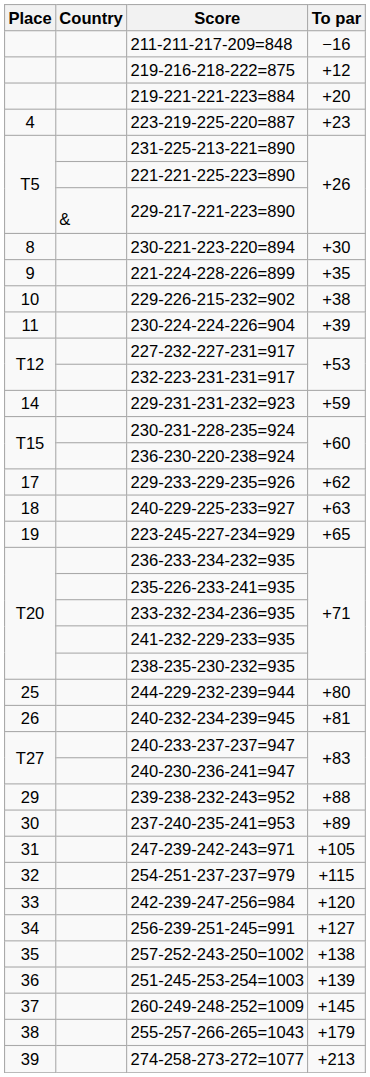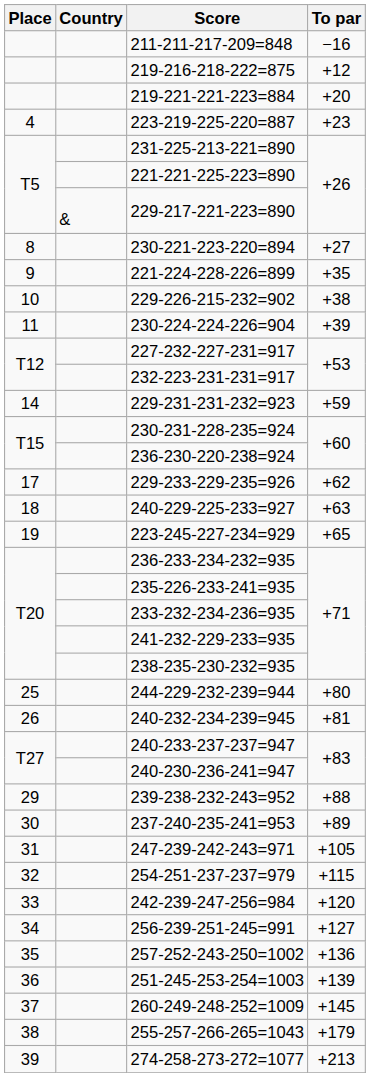 <table class="wikitable" style="font-size:95%;">
 <tr>
 <th>Place</th>
 <th>Country</th>
 <th>Score</th>
 <th>To par</th>
 </tr>
 <tr>
 <td align=center></td>
 <td></td>
 <td>211-211-217-209=848</td>
 <td align=center>−16</td>
 </tr>
 <tr>
 <td align=center></td>
 <td></td>
 <td>219-216-218-222=875</td>
 <td align=center>+12</td>
 </tr>
 <tr>
 <td align=center></td>
 <td></td>
 <td>219-221-221-223=884</td>
 <td align=center>+20</td>
 </tr>
 <tr>
 <td align=center>4</td>
 <td></td>
 <td>223-219-225-220=887</td>
 <td align=center>+23</td>
 </tr>
 <tr>
 <td align=center rowspan=3>T5</td>
 <td></td>
 <td>231-225-213-221=890</td>
 <td align=center rowspan=3>+26</td>
 </tr>
 <tr>
 <td></td>
 <td>221-221-225-223=890</td>
 </tr>
 <tr>
 <td><br>& </td>
 <td>229-217-221-223=890</td>
 </tr>
 <tr>
 <td align=center>8</td>
 <td></td>
 <td>230-221-223-220=894</td>
-<td align=center>+30</td>
+<td align=center>+27</td>
 </tr>
 <tr>
 <td align=center>9</td>
 <td></td>
 <td>221-224-228-226=899</td>
 <td align=center>+35</td>
 </tr>
 <tr>
 <td align=center>10</td>
 <td></td>
 <td>229-226-215-232=902</td>
 <td align=center>+38</td>
 </tr>
 <tr>
 <td align=center>11</td>
 <td></td>
 <td>230-224-224-226=904</td>
 <td align=center>+39</td>
 </tr>
 <tr>
 <td align=center rowspan=2>T12</td>
 <td></td>
 <td>227-232-227-231=917</td>
 <td align=center rowspan=2>+53</td>
 </tr>
 <tr>
 <td></td>
 <td>232-223-231-231=917</td>
 </tr>
 <tr>
 <td align=center>14</td>
 <td></td>
 <td>229-231-231-232=923</td>
 <td align=center>+59</td>
 </tr>
 <tr>
 <td align=center rowspan=2>T15</td>
 <td></td>
 <td>230-231-228-235=924</td>
 <td align=center rowspan=2>+60</td>
 </tr>
 <tr>
 <td></td>
 <td>236-230-220-238=924</td>
 </tr>
 <tr>
 <td align=center>17</td>
 <td></td>
 <td>229-233-229-235=926</td>
 <td align=center>+62</td>
 </tr>
 <tr>
 <td align=center>18</td>
 <td></td>
 <td>240-229-225-233=927</td>
 <td align=center>+63</td>
 </tr>
 <tr>
 <td align=center>19</td>
 <td></td>
 <td>223-245-227-234=929</td>
 <td align=center>+65</td>
 </tr>
 <tr>
 <td align=center rowspan=5>T20</td>
 <td></td>
 <td>236-233-234-232=935</td>
 <td align=center rowspan=5>+71</td>
 </tr>
 <tr>
 <td></td>
 <td>235-226-233-241=935</td>
 </tr>
 <tr>
 <td></td>
 <td>233-232-234-236=935</td>
 </tr>
 <tr>
 <td></td>
 <td>241-232-229-233=935</td>
 </tr>
 <tr>
 <td></td>
 <td>238-235-230-232=935</td>
 </tr>
 <tr>
 <td align=center>25</td>
 <td></td>
 <td>244-229-232-239=944</td>
 <td align=center>+80</td>
 </tr>
 <tr>
 <td align=center>26</td>
 <td></td>
 <td>240-232-234-239=945</td>
 <td align=center>+81</td>
 </tr>
 <tr>
 <td align=center rowspan=2>T27</td>
 <td></td>
 <td>240-233-237-237=947</td>
 <td align=center rowspan=2>+83</td>
 </tr>
 <tr>
 <td></td>
 <td>240-230-236-241=947</td>
 </tr>
 <tr>
 <td align=center>29</td>
 <td></td>
 <td>239-238-232-243=952</td>
 <td align=center>+88</td>
 </tr>
 <tr>
 <td align=center>30</td>
 <td></td>
 <td>237-240-235-241=953</td>
 <td align=center>+89</td>
 </tr>
 <tr>
 <td align=center>31</td>
 <td></td>
 <td>247-239-242-243=971</td>
 <td align=center>+105</td>
 </tr>
 <tr>
 <td align=center>32</td>
 <td></td>
 <td>254-251-237-237=979</td>
 <td align=center>+115</td>
 </tr>
 <tr>
 <td align=center>33</td>
 <td></td>
 <td>242-239-247-256=984</td>
 <td align=center>+120</td>
 </tr>
 <tr>
 <td align=center>34</td>
 <td></td>
 <td>256-239-251-245=991</td>
 <td align=center>+127</td>
 </tr>
 <tr>
 <td align=center>35</td>
 <td></td>
 <td>257-252-243-250=1002</td>
-<td align=center>+138</td>
+<td align=center>+136</td>
 </tr>
 <tr>
 <td align=center>36</td>
 <td></td>
 <td>251-245-253-254=1003</td>
 <td align=center>+139</td>
 </tr>
 <tr>
 <td align=center>37</td>
 <td></td>
 <td>260-249-248-252=1009</td>
 <td align=center>+145</td>
 </tr>
 <tr>
 <td align=center>38</td>
 <td></td>
 <td>255-257-266-265=1043</td>
 <td align=center>+179</td>
 </tr>
 <tr>
 <td align=center>39</td>
 <td></td>
 <td>274-258-273-272=1077</td>
 <td align=center>+213</td>
 </tr>
 </table>
